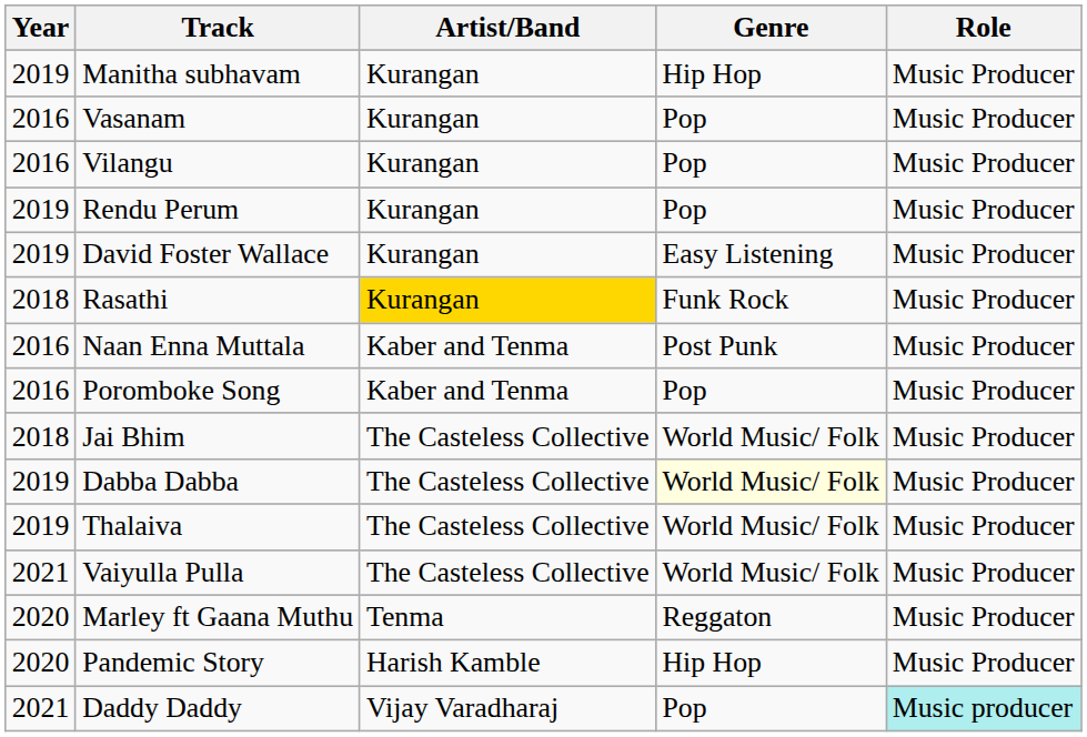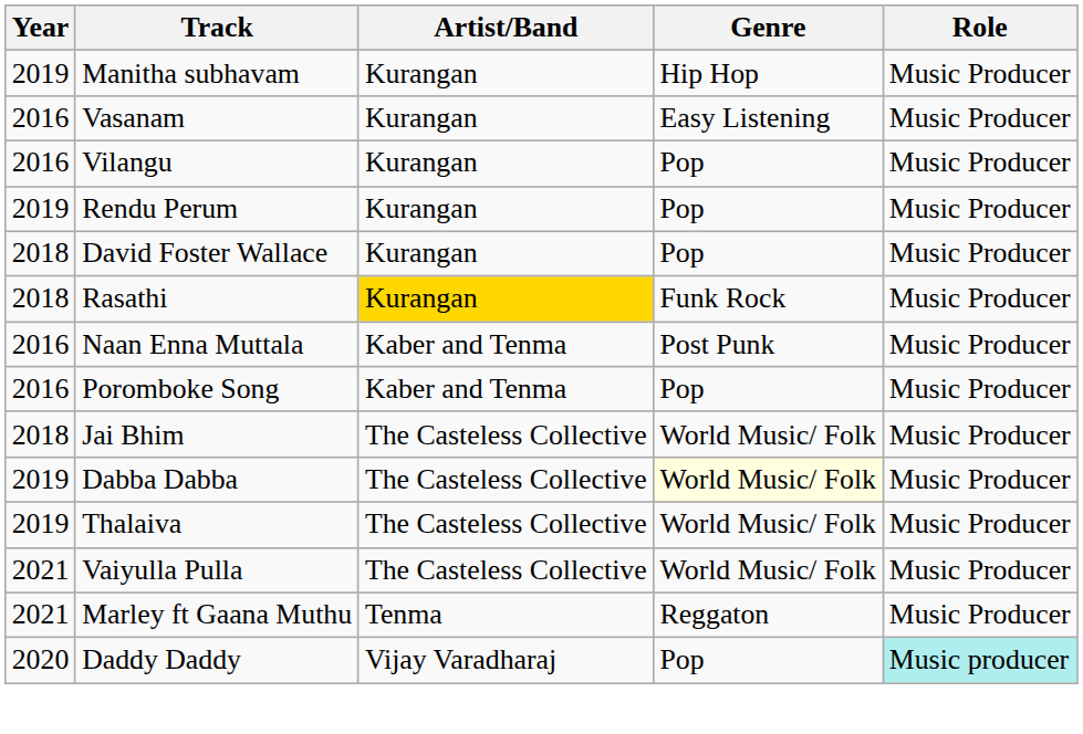 <table class="wikitable sortable mw-collapsible">
 <tr>
 <th>Year</th>
 <th>Track</th>
 <th>Artist/Band</th>
 <th>Genre</th>
 <th>Role</th>
 </tr>
 <tr>
 <td>2019</td>
 <td>Manitha subhavam</td>
 <td>Kurangan</td>
 <td>Hip Hop</td>
 <td>Music Producer</td>
 </tr>
 <tr>
 <td>2016</td>
 <td>Vasanam</td>
 <td>Kurangan</td>
-<td>Pop</td>
+<td>Easy Listening</td>
 <td>Music Producer</td>
 </tr>
 <tr>
 <td>2016</td>
 <td>Vilangu</td>
 <td>Kurangan</td>
 <td>Pop</td>
 <td>Music Producer</td>
 </tr>
 <tr>
 <td>2019</td>
 <td>Rendu Perum</td>
 <td>Kurangan</td>
 <td>Pop</td>
 <td>Music Producer</td>
 </tr>
 <tr>
-<td>2019</td>
+<td>2018</td>
 <td>David Foster Wallace</td>
 <td>Kurangan</td>
-<td>Easy Listening</td>
+<td>Pop</td>
 <td>Music Producer</td>
 </tr>
 <tr>
 <td>2018</td>
 <td>Rasathi</td>
 <td style="background: gold;">Kurangan</td>
 <td>Funk Rock</td>
 <td>Music Producer</td>
 </tr>
 <tr>
 <td>2016</td>
 <td>Naan Enna Muttala</td>
 <td>Kaber and Tenma</td>
 <td>Post Punk</td>
 <td>Music Producer</td>
 </tr>
 <tr>
 <td>2016</td>
 <td>Poromboke Song</td>
 <td>Kaber and Tenma</td>
 <td>Pop</td>
 <td>Music Producer</td>
 </tr>
 <tr>
 <td>2018</td>
 <td>Jai Bhim</td>
 <td>The Casteless Collective</td>
 <td>World Music/ Folk</td>
 <td>Music Producer</td>
 </tr>
 <tr>
 <td>2019</td>
 <td>Dabba Dabba</td>
 <td>The Casteless Collective</td>
 <td style="background: lightyellow;">World Music/ Folk</td>
 <td>Music Producer</td>
 </tr>
 <tr>
 <td>2019</td>
 <td>Thalaiva</td>
 <td>The Casteless Collective</td>
 <td>World Music/ Folk</td>
 <td>Music Producer</td>
 </tr>
 <tr>
 <td>2021</td>
 <td>Vaiyulla Pulla</td>
 <td>The Casteless Collective</td>
 <td>World Music/ Folk</td>
 <td>Music Producer</td>
 </tr>
 <tr>
-<td>2020</td>
+<td>2021</td>
 <td>Marley ft Gaana Muthu</td>
 <td>Tenma</td>
 <td>Reggaton</td>
 <td>Music Producer</td>
 </tr>
 <tr>
 <td>2020</td>
-<td>Pandemic Story</td>
-<td>Harish Kamble</td>
-<td>Hip Hop</td>
-<td>Music Producer</td>
-</tr>
-<tr>
-<td>2021</td>
 <td>Daddy Daddy</td>
 <td>Vijay Varadharaj</td>
 <td>Pop</td>
 <td style="background: paleturquoise;">Music producer</td>
 </tr>
 </table>
